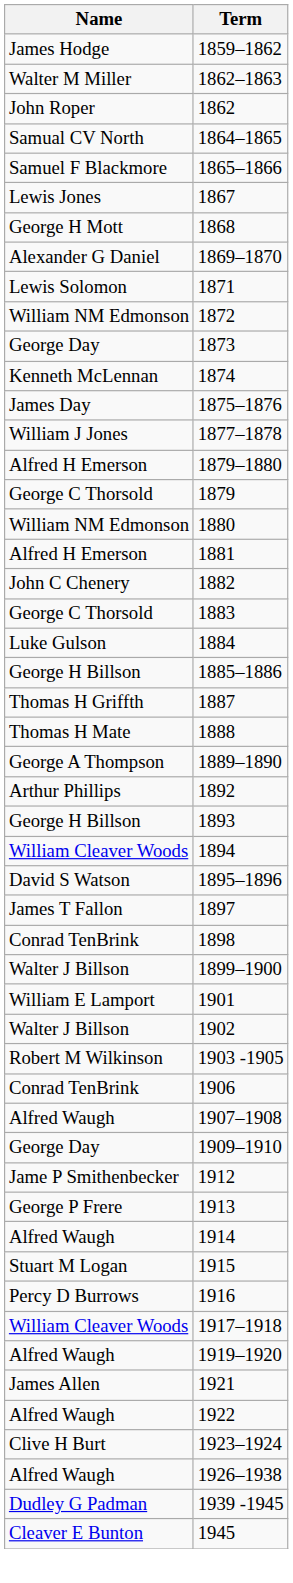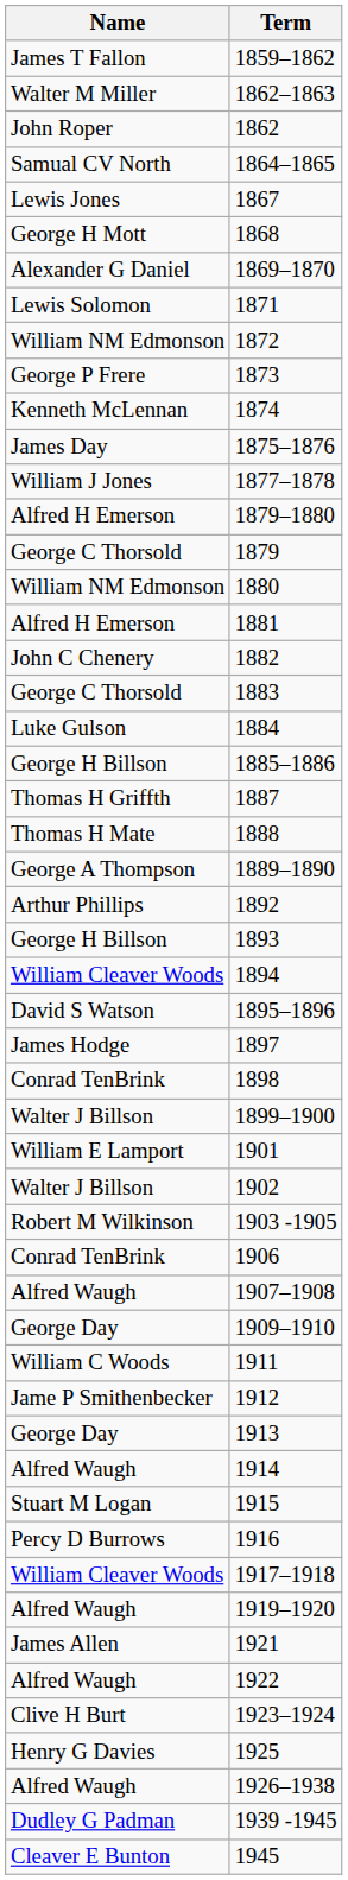 <table class="wikitable">
 <tr>
 <th>Name</th>
 <th>Term</th>
 </tr>
 <tr>
-<td>James Hodge</td>
+<td>James T Fallon</td>
 <td>1859–1862</td>
 </tr>
 <tr>
 <td>Walter M Miller</td>
 <td>1862–1863</td>
 </tr>
 <tr>
 <td>John Roper</td>
 <td>1862</td>
 </tr>
 <tr>
 <td>Samual CV North</td>
 <td>1864–1865</td>
-</tr>
-<tr>
-<td>Samuel F Blackmore</td>
-<td>1865–1866</td>
 </tr>
 <tr>
 <td>Lewis Jones</td>
 <td>1867</td>
 </tr>
 <tr>
 <td>George H Mott</td>
 <td>1868</td>
 </tr>
 <tr>
 <td>Alexander G Daniel</td>
 <td>1869–1870</td>
 </tr>
 <tr>
 <td>Lewis Solomon</td>
 <td>1871</td>
 </tr>
 <tr>
 <td>William NM Edmonson</td>
 <td>1872</td>
 </tr>
 <tr>
-<td>George Day</td>
+<td>George P Frere</td>
 <td>1873</td>
 </tr>
 <tr>
 <td>Kenneth McLennan</td>
 <td>1874</td>
 </tr>
 <tr>
 <td>James Day</td>
 <td>1875–1876</td>
 </tr>
 <tr>
 <td>William J Jones</td>
 <td>1877–1878</td>
 </tr>
 <tr>
 <td>Alfred H Emerson</td>
 <td>1879–1880</td>
 </tr>
 <tr>
 <td>George C Thorsold</td>
 <td>1879</td>
 </tr>
 <tr>
 <td>William NM Edmonson</td>
 <td>1880</td>
 </tr>
 <tr>
 <td>Alfred H Emerson</td>
 <td>1881</td>
 </tr>
 <tr>
 <td>John C Chenery</td>
 <td>1882</td>
 </tr>
 <tr>
 <td>George C Thorsold</td>
 <td>1883</td>
 </tr>
 <tr>
 <td>Luke Gulson</td>
 <td>1884</td>
 </tr>
 <tr>
 <td>George H Billson</td>
 <td>1885–1886</td>
 </tr>
 <tr>
 <td>Thomas H Griffth</td>
 <td>1887</td>
 </tr>
 <tr>
 <td>Thomas H Mate</td>
 <td>1888</td>
 </tr>
 <tr>
 <td>George A Thompson</td>
 <td>1889–1890</td>
 </tr>
 <tr>
 <td>Arthur Phillips</td>
 <td>1892</td>
 </tr>
 <tr>
 <td>George H Billson</td>
 <td>1893</td>
 </tr>
 <tr>
 <td><a href='#'>William Cleaver Woods</a></td>
 <td>1894</td>
 </tr>
 <tr>
 <td>David S Watson</td>
 <td>1895–1896</td>
 </tr>
 <tr>
-<td>James T Fallon</td>
+<td>James Hodge</td>
 <td>1897</td>
 </tr>
 <tr>
 <td>Conrad TenBrink</td>
 <td>1898</td>
 </tr>
 <tr>
 <td>Walter J Billson</td>
 <td>1899–1900</td>
 </tr>
 <tr>
 <td>William E Lamport</td>
 <td>1901</td>
 </tr>
 <tr>
 <td>Walter J Billson</td>
 <td>1902</td>
 </tr>
 <tr>
 <td>Robert M Wilkinson</td>
 <td>1903 -1905</td>
 </tr>
 <tr>
 <td>Conrad TenBrink</td>
 <td>1906</td>
 </tr>
 <tr>
 <td>Alfred Waugh</td>
 <td>1907–1908</td>
 </tr>
 <tr>
 <td>George Day</td>
 <td>1909–1910</td>
 </tr>
 <tr>
+<td>William C Woods</td>
+<td>1911</td>
+</tr>
+<tr>
 <td>Jame P Smithenbecker</td>
 <td>1912</td>
 </tr>
 <tr>
-<td>George P Frere</td>
+<td>George Day</td>
 <td>1913</td>
 </tr>
 <tr>
 <td>Alfred Waugh</td>
 <td>1914</td>
 </tr>
 <tr>
 <td>Stuart M Logan</td>
 <td>1915</td>
 </tr>
 <tr>
 <td>Percy D Burrows</td>
 <td>1916</td>
 </tr>
 <tr>
 <td><a href='#'>William Cleaver Woods</a></td>
 <td>1917–1918</td>
 </tr>
 <tr>
 <td>Alfred Waugh</td>
 <td>1919–1920</td>
 </tr>
 <tr>
 <td>James Allen</td>
 <td>1921</td>
 </tr>
 <tr>
 <td>Alfred Waugh</td>
 <td>1922</td>
 </tr>
 <tr>
 <td>Clive H Burt</td>
 <td>1923–1924</td>
 </tr>
 <tr>
+<td>Henry G Davies</td>
+<td>1925</td>
+</tr>
+<tr>
 <td>Alfred Waugh</td>
 <td>1926–1938</td>
 </tr>
 <tr>
 <td><a href='#'>Dudley G Padman</a></td>
 <td>1939 -1945</td>
 </tr>
 <tr>
 <td><a href='#'>Cleaver E Bunton</a></td>
 <td>1945</td>
 </tr>
 </table>
